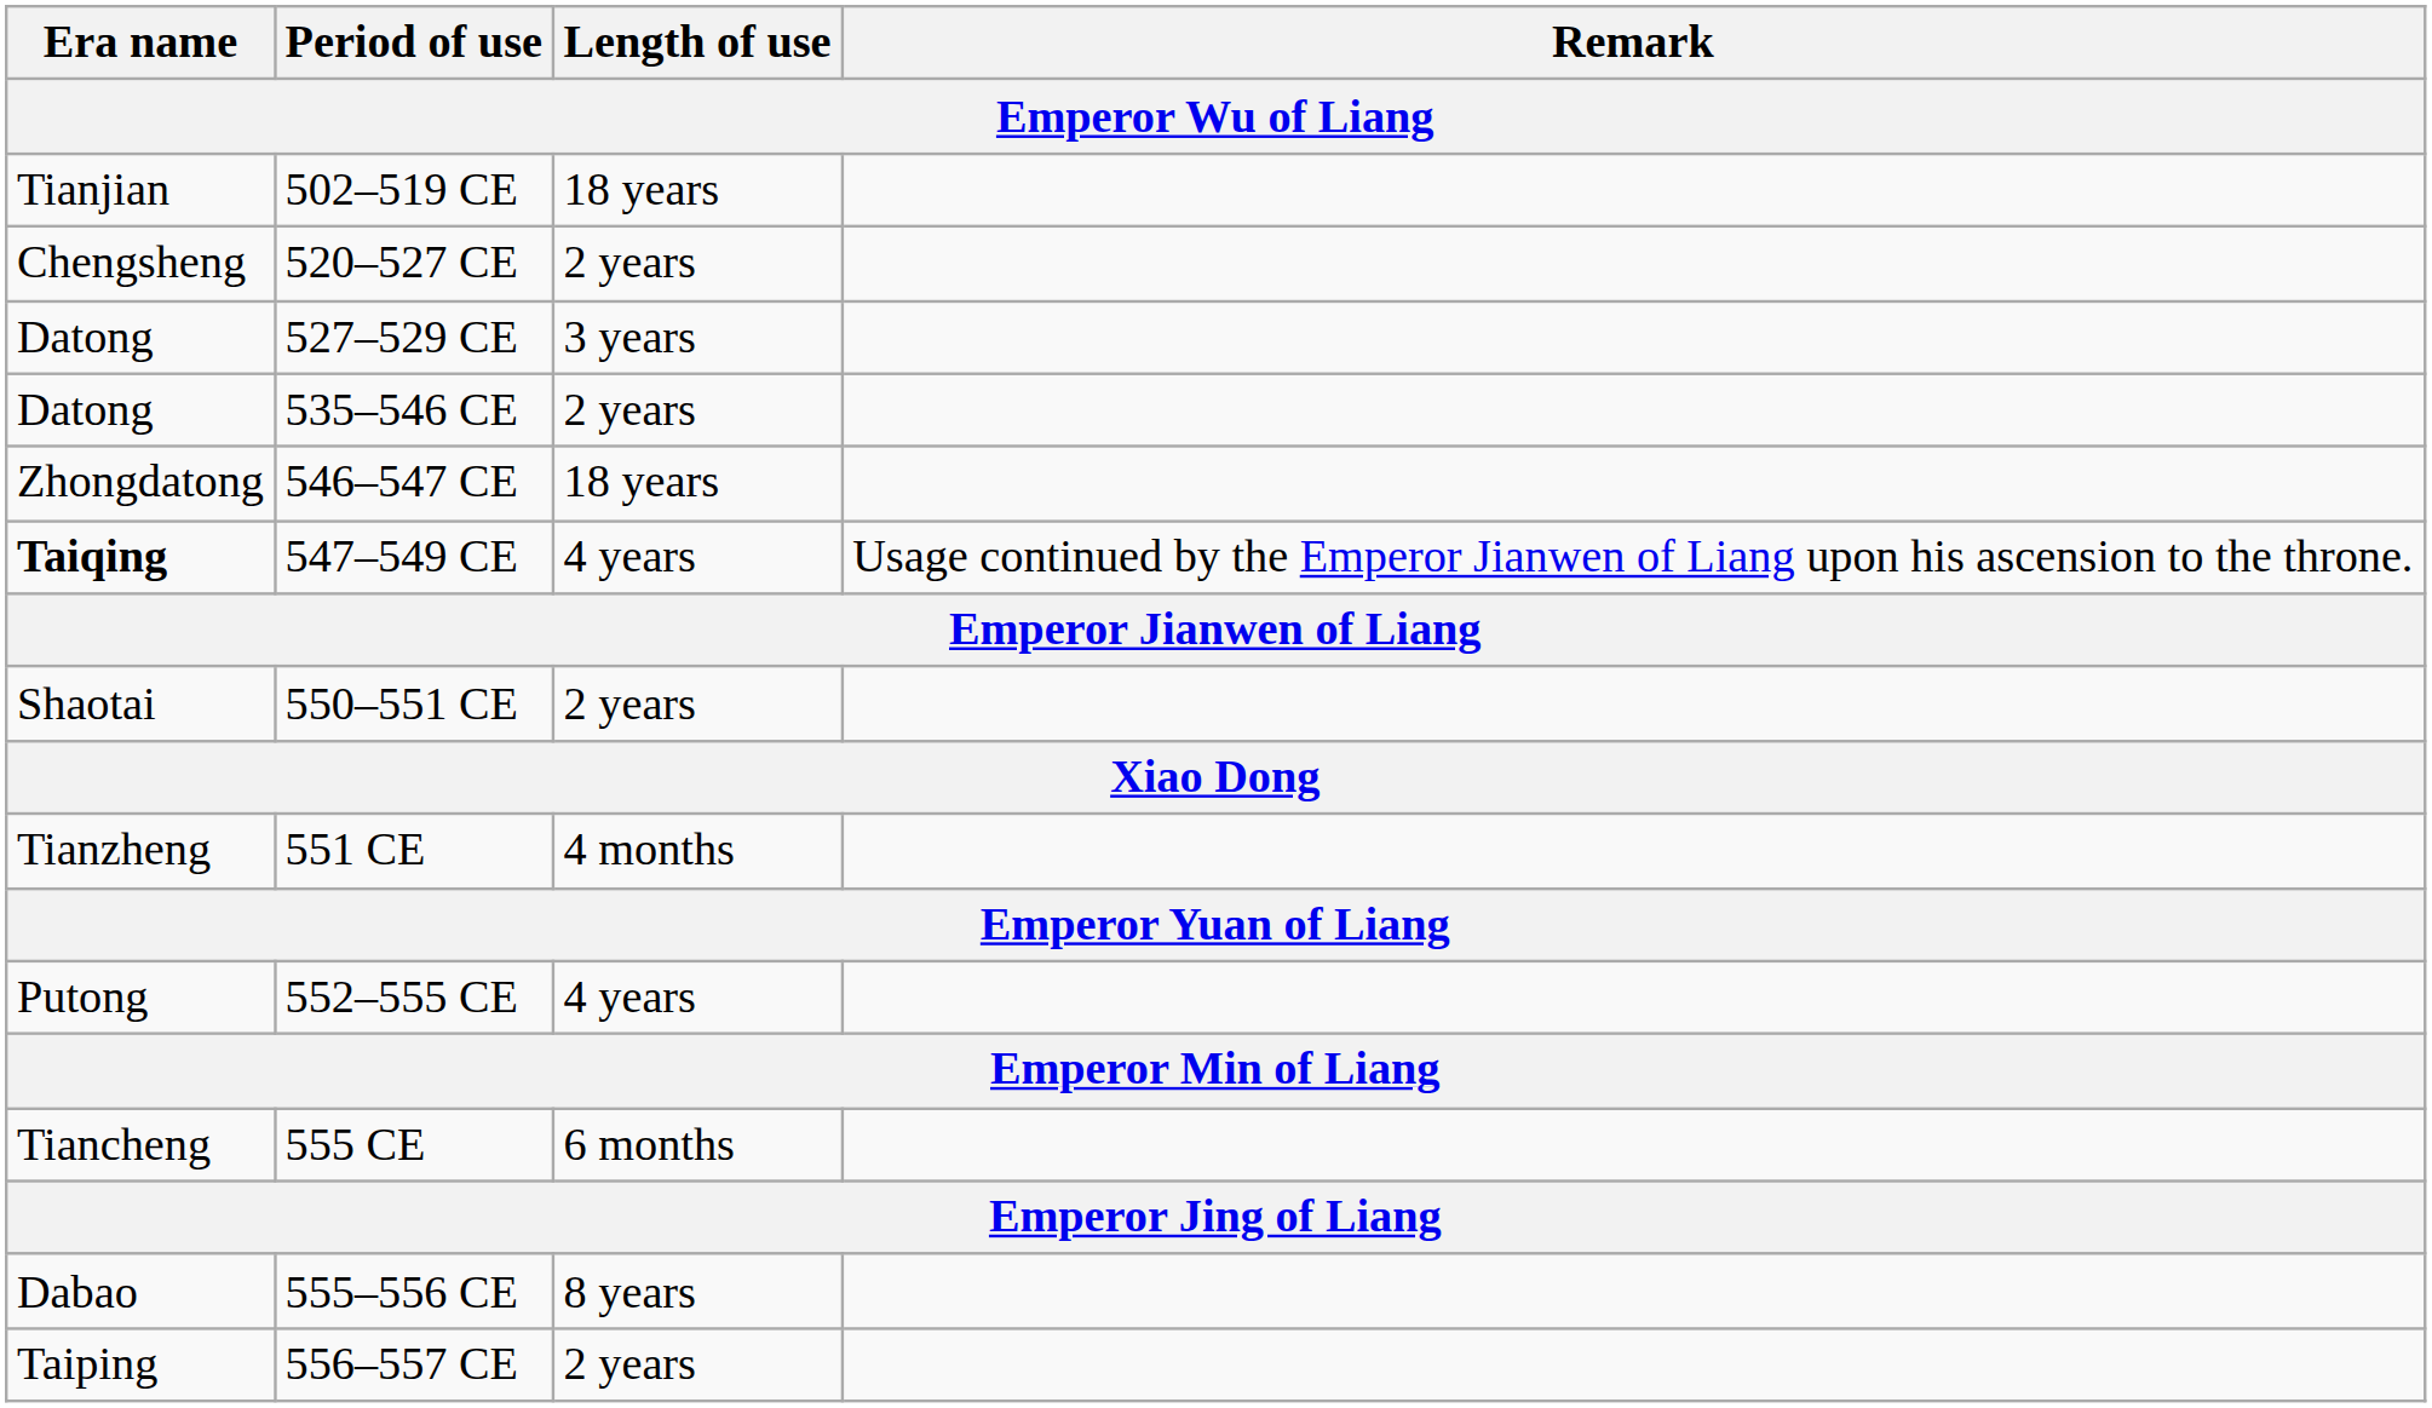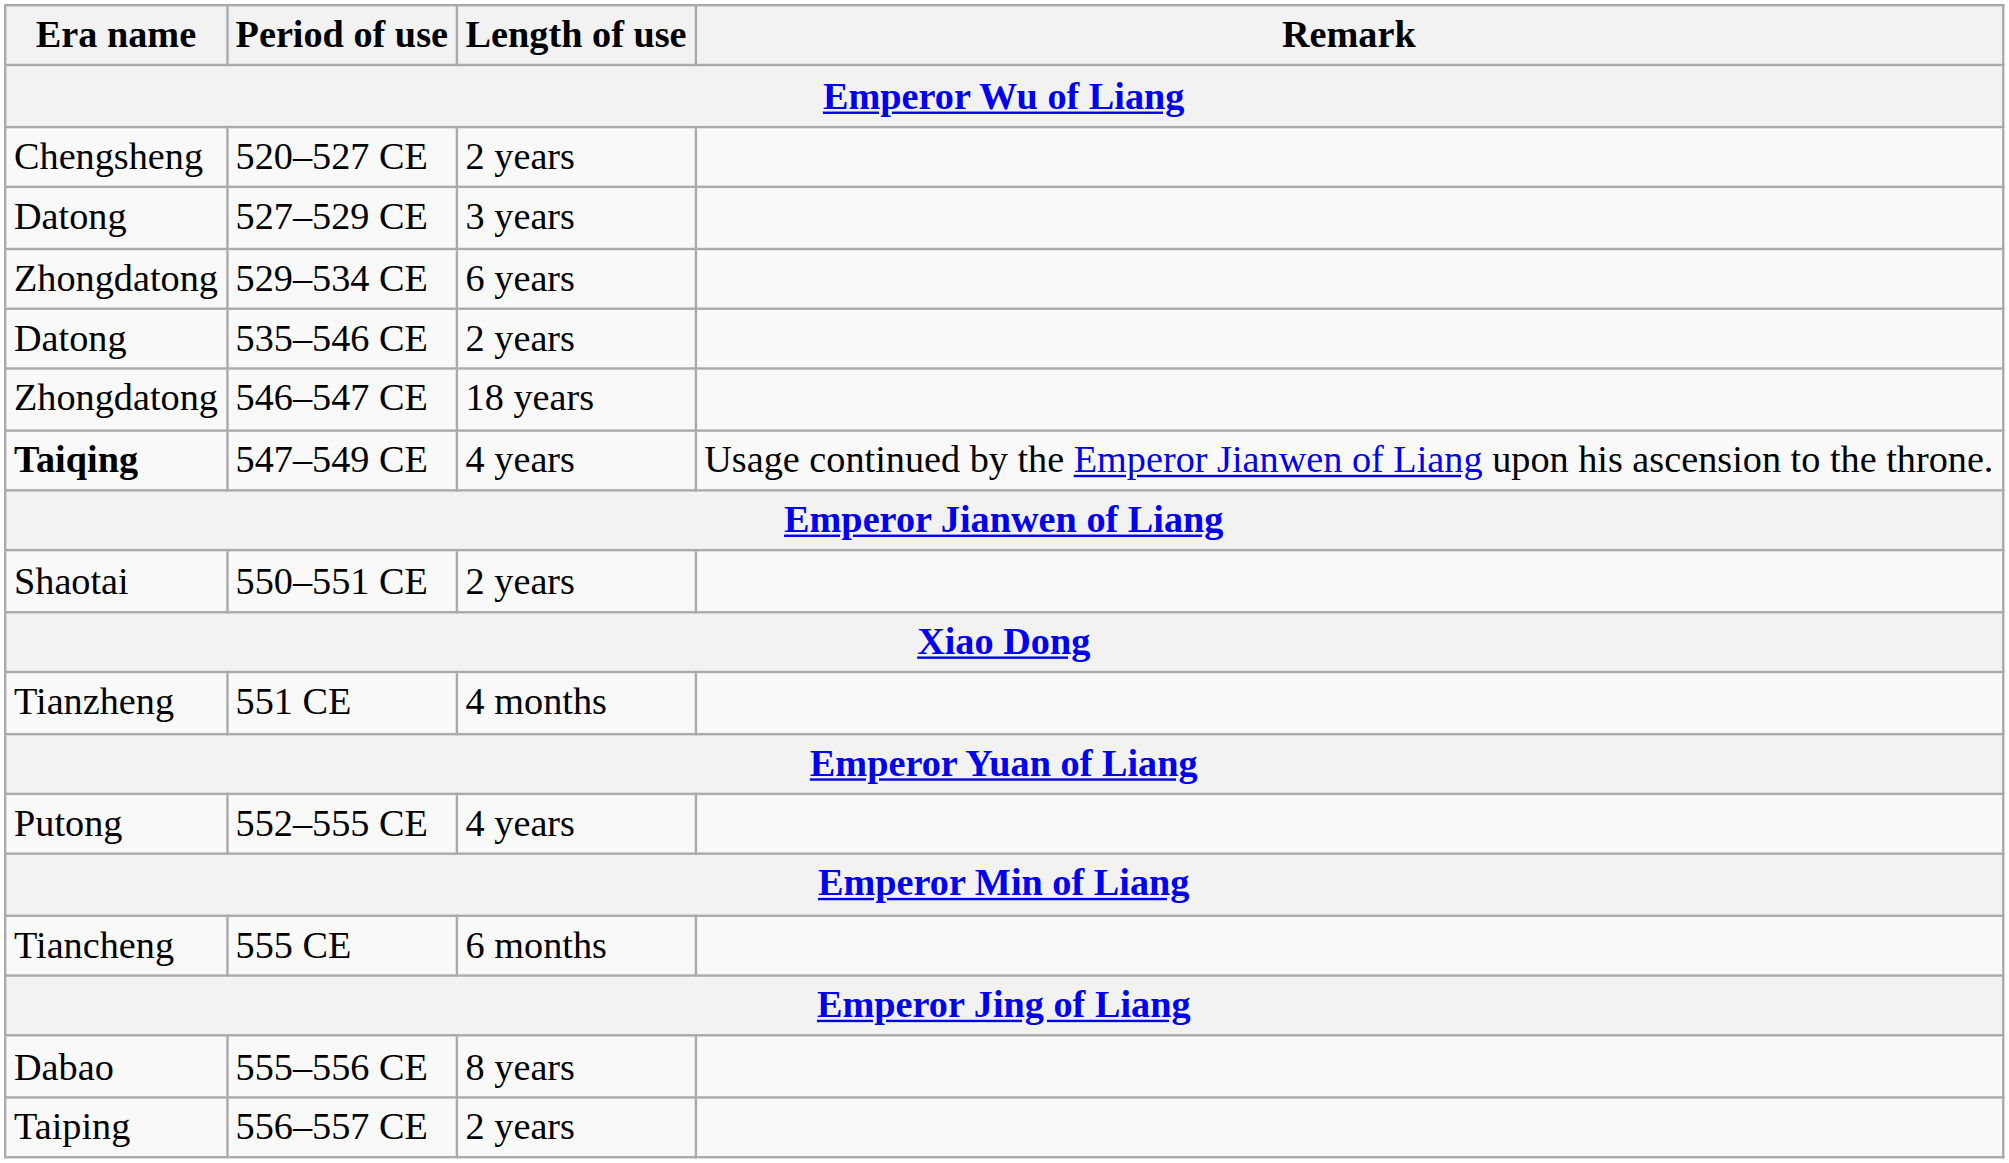 <table class="wikitable">
 <tr>
 <th>Era name</th>
 <th>Period of use</th>
 <th>Length of use</th>
 <th>Remark</th>
 </tr>
 <tr>
 <th colspan="4"><a href='#'>Emperor Wu of Liang</a><br></th>
 </tr>
 <tr>
-<td>Tianjian<br></td>
-<td>502–519 CE</td>
-<td>18 years</td>
-<td></td>
-</tr>
-<tr>
 <td>Chengsheng<br></td>
 <td>520–527 CE</td>
 <td>2 years</td>
 <td></td>
 </tr>
 <tr>
 <td>Datong<br></td>
 <td>527–529 CE</td>
 <td>3 years</td>
+<td></td>
+</tr>
+<tr>
+<td>Zhongdatong<br></td>
+<td>529–534 CE</td>
+<td>6 years</td>
 <td></td>
 </tr>
 <tr>
 <td>Datong<br></td>
 <td>535–546 CE</td>
 <td>2 years</td>
 <td></td>
 </tr>
 <tr>
 <td>Zhongdatong<br></td>
 <td>546–547 CE</td>
 <td>18 years</td>
 <td></td>
 </tr>
 <tr>
 <td><strong>Taiqing<br></strong></td>
 <td>547–549 CE</td>
 <td>4 years</td>
 <td>Usage continued by the <a href='#'>Emperor Jianwen of Liang</a> upon his ascension to the throne.</td>
 </tr>
 <tr>
 <th colspan="4"><a href='#'>Emperor Jianwen of Liang</a><br></th>
 </tr>
 <tr>
 <td>Shaotai<br></td>
 <td>550–551 CE</td>
 <td>2 years</td>
 <td></td>
 </tr>
 <tr>
 <th colspan="4"><a href='#'>Xiao Dong</a><br></th>
 </tr>
 <tr>
 <td>Tianzheng<br></td>
 <td>551 CE</td>
 <td>4 months</td>
 <td></td>
 </tr>
 <tr>
 <th colspan="4"><a href='#'>Emperor Yuan of Liang</a><br></th>
 </tr>
 <tr>
 <td>Putong<br></td>
 <td>552–555 CE</td>
 <td>4 years</td>
 <td></td>
 </tr>
 <tr>
 <th colspan="4"><a href='#'>Emperor Min of Liang</a><br></th>
 </tr>
 <tr>
 <td>Tiancheng<br></td>
 <td>555 CE</td>
 <td>6 months</td>
 <td></td>
 </tr>
 <tr>
 <th colspan="4"><a href='#'>Emperor Jing of Liang</a><br></th>
 </tr>
 <tr>
 <td>Dabao<br></td>
 <td>555–556 CE</td>
 <td>8 years</td>
 <td></td>
 </tr>
 <tr>
 <td>Taiping<br></td>
 <td>556–557 CE</td>
 <td>2 years</td>
 <td></td>
 </tr>
 </table>
